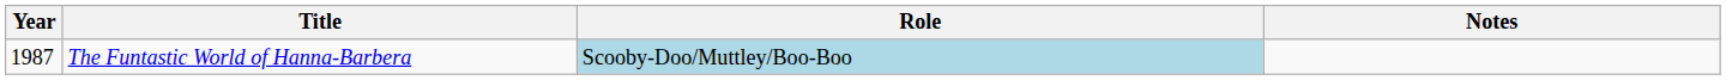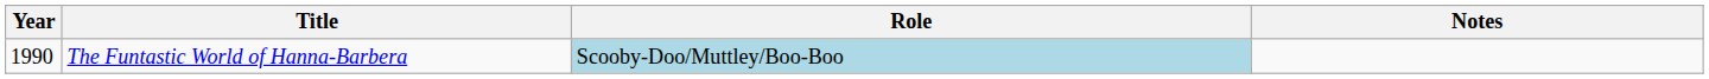 <table class="wikitable sortable" width= 80%>
 <tr>
 <th width = 35px>Year</th>
 <th width = 30%>Title</th>
 <th width = 40%>Role</th>
 <th width = "unsortable">Notes</th>
 </tr>
 <tr>
-<td>1987</td>
+<td>1990</td>
 <td><em><a href='#'>The Funtastic World of Hanna-Barbera</a></em></td>
 <td style="background: lightblue;">Scooby-Doo/Muttley/Boo-Boo</td>
 <td></td>
 </tr>
 </table>
